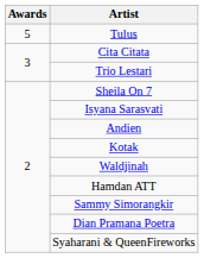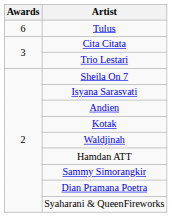 <table class="wikitable" style="text-align: center">
 <tr>
 <th>Awards</th>
 <th>Artist</th>
 </tr>
 <tr>
-<td style="text-align:center">5</td>
+<td style="text-align:center">6</td>
 <td><a href='#'>Tulus</a></td>
 </tr>
 <tr>
 <td rowspan= "2" style="text-align:center">3</td>
 <td><a href='#'>Cita Citata</a></td>
 </tr>
 <tr>
 <td><a href='#'>Trio Lestari</a></td>
 </tr>
 <tr>
 <td rowspan= "9" style="text-align:center">2</td>
 <td><a href='#'>Sheila On 7</a></td>
 </tr>
 <tr>
 <td><a href='#'>Isyana Sarasvati</a></td>
 </tr>
 <tr>
 <td><a href='#'>Andien</a></td>
 </tr>
 <tr>
 <td><a href='#'>Kotak</a></td>
 </tr>
 <tr>
 <td><a href='#'>Waldjinah</a></td>
 </tr>
 <tr>
 <td>Hamdan ATT</td>
 </tr>
 <tr>
 <td><a href='#'>Sammy Simorangkir</a></td>
 </tr>
 <tr>
 <td><a href='#'>Dian Pramana Poetra</a></td>
 </tr>
 <tr>
 <td>Syaharani & QueenFireworks</td>
 </tr>
 </table>
